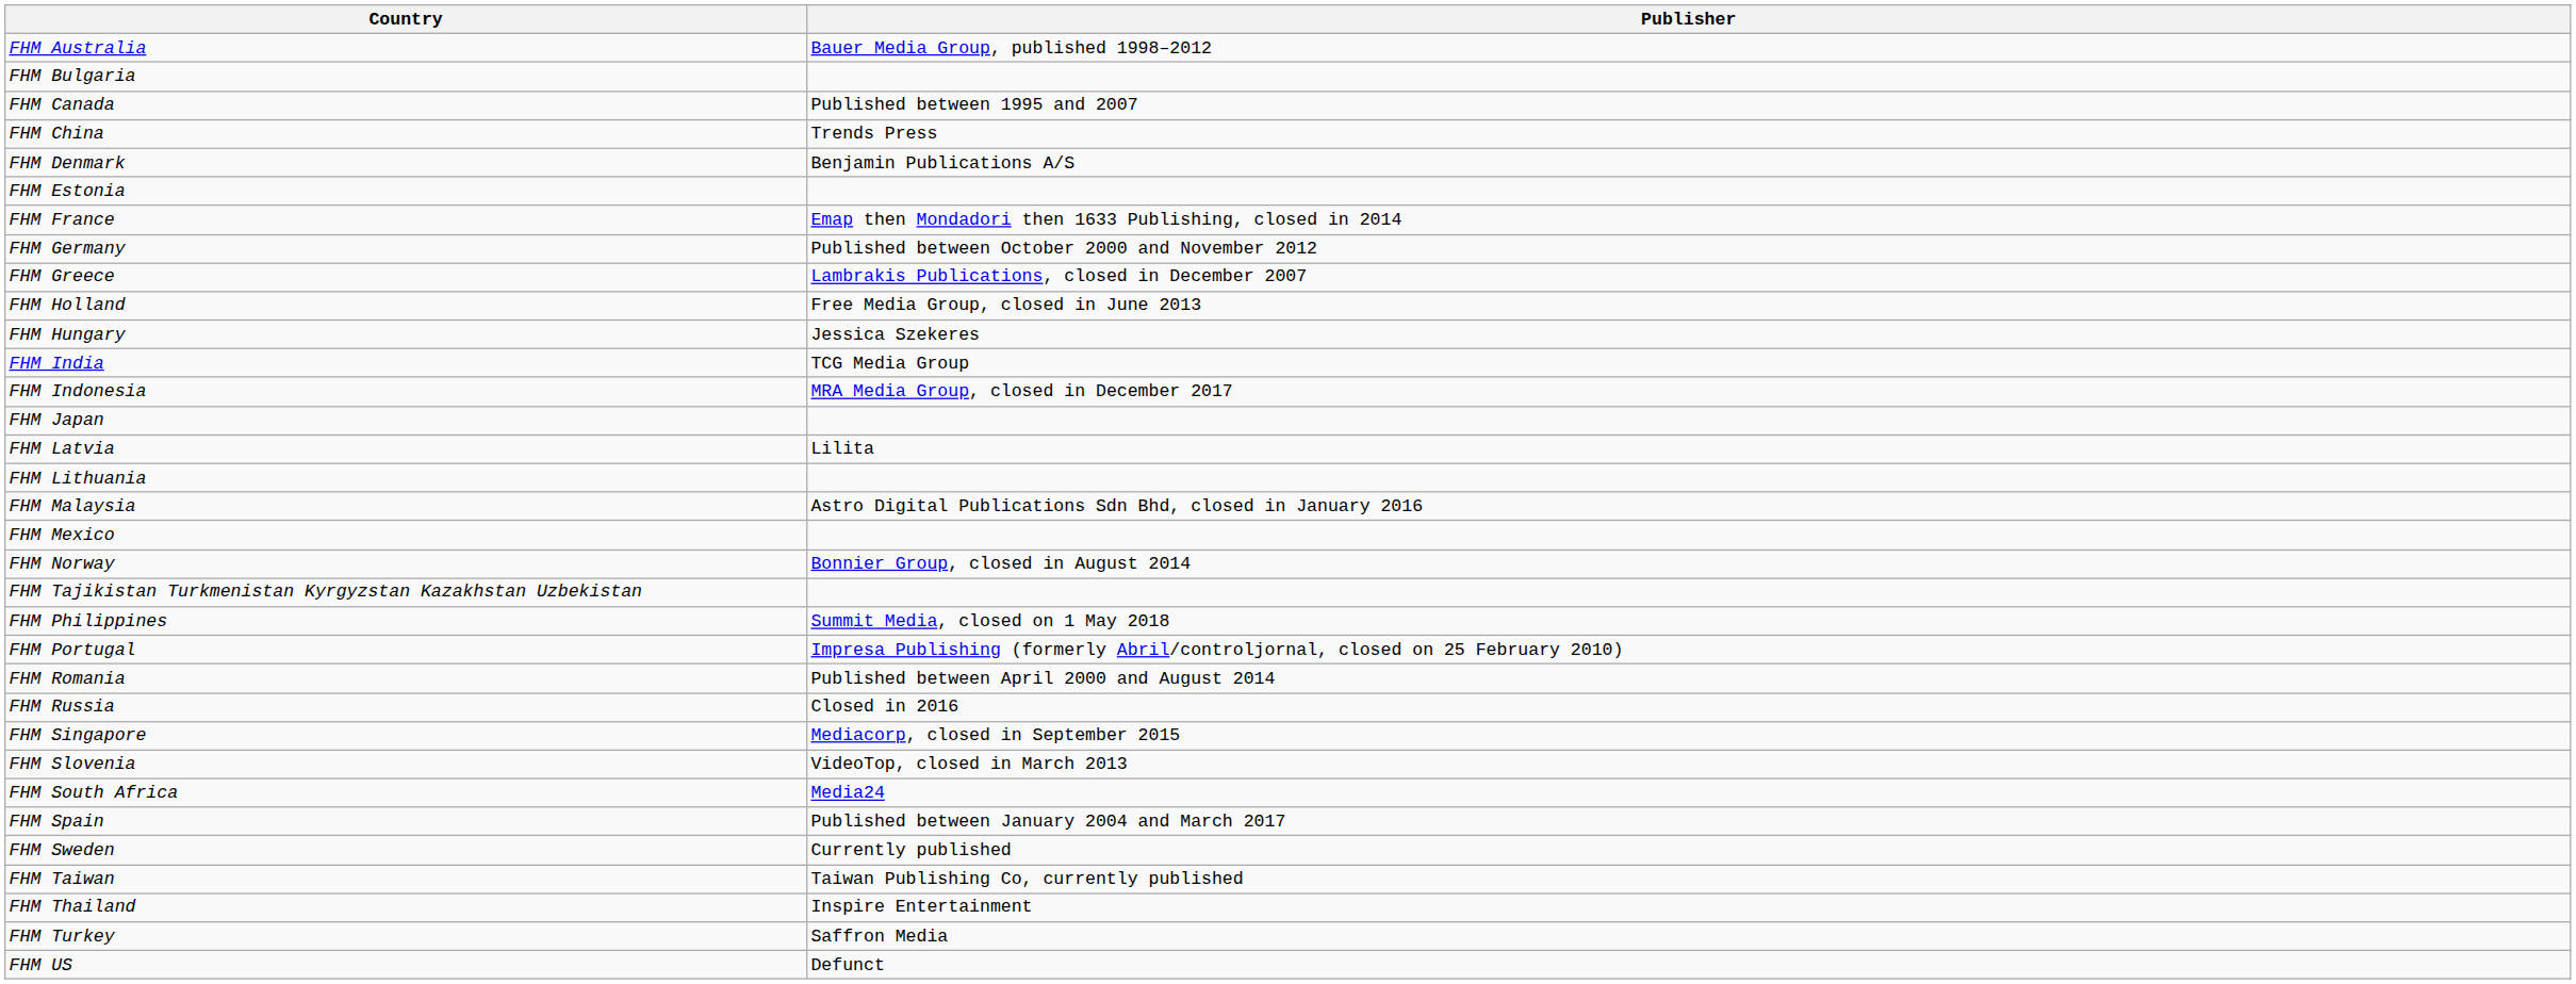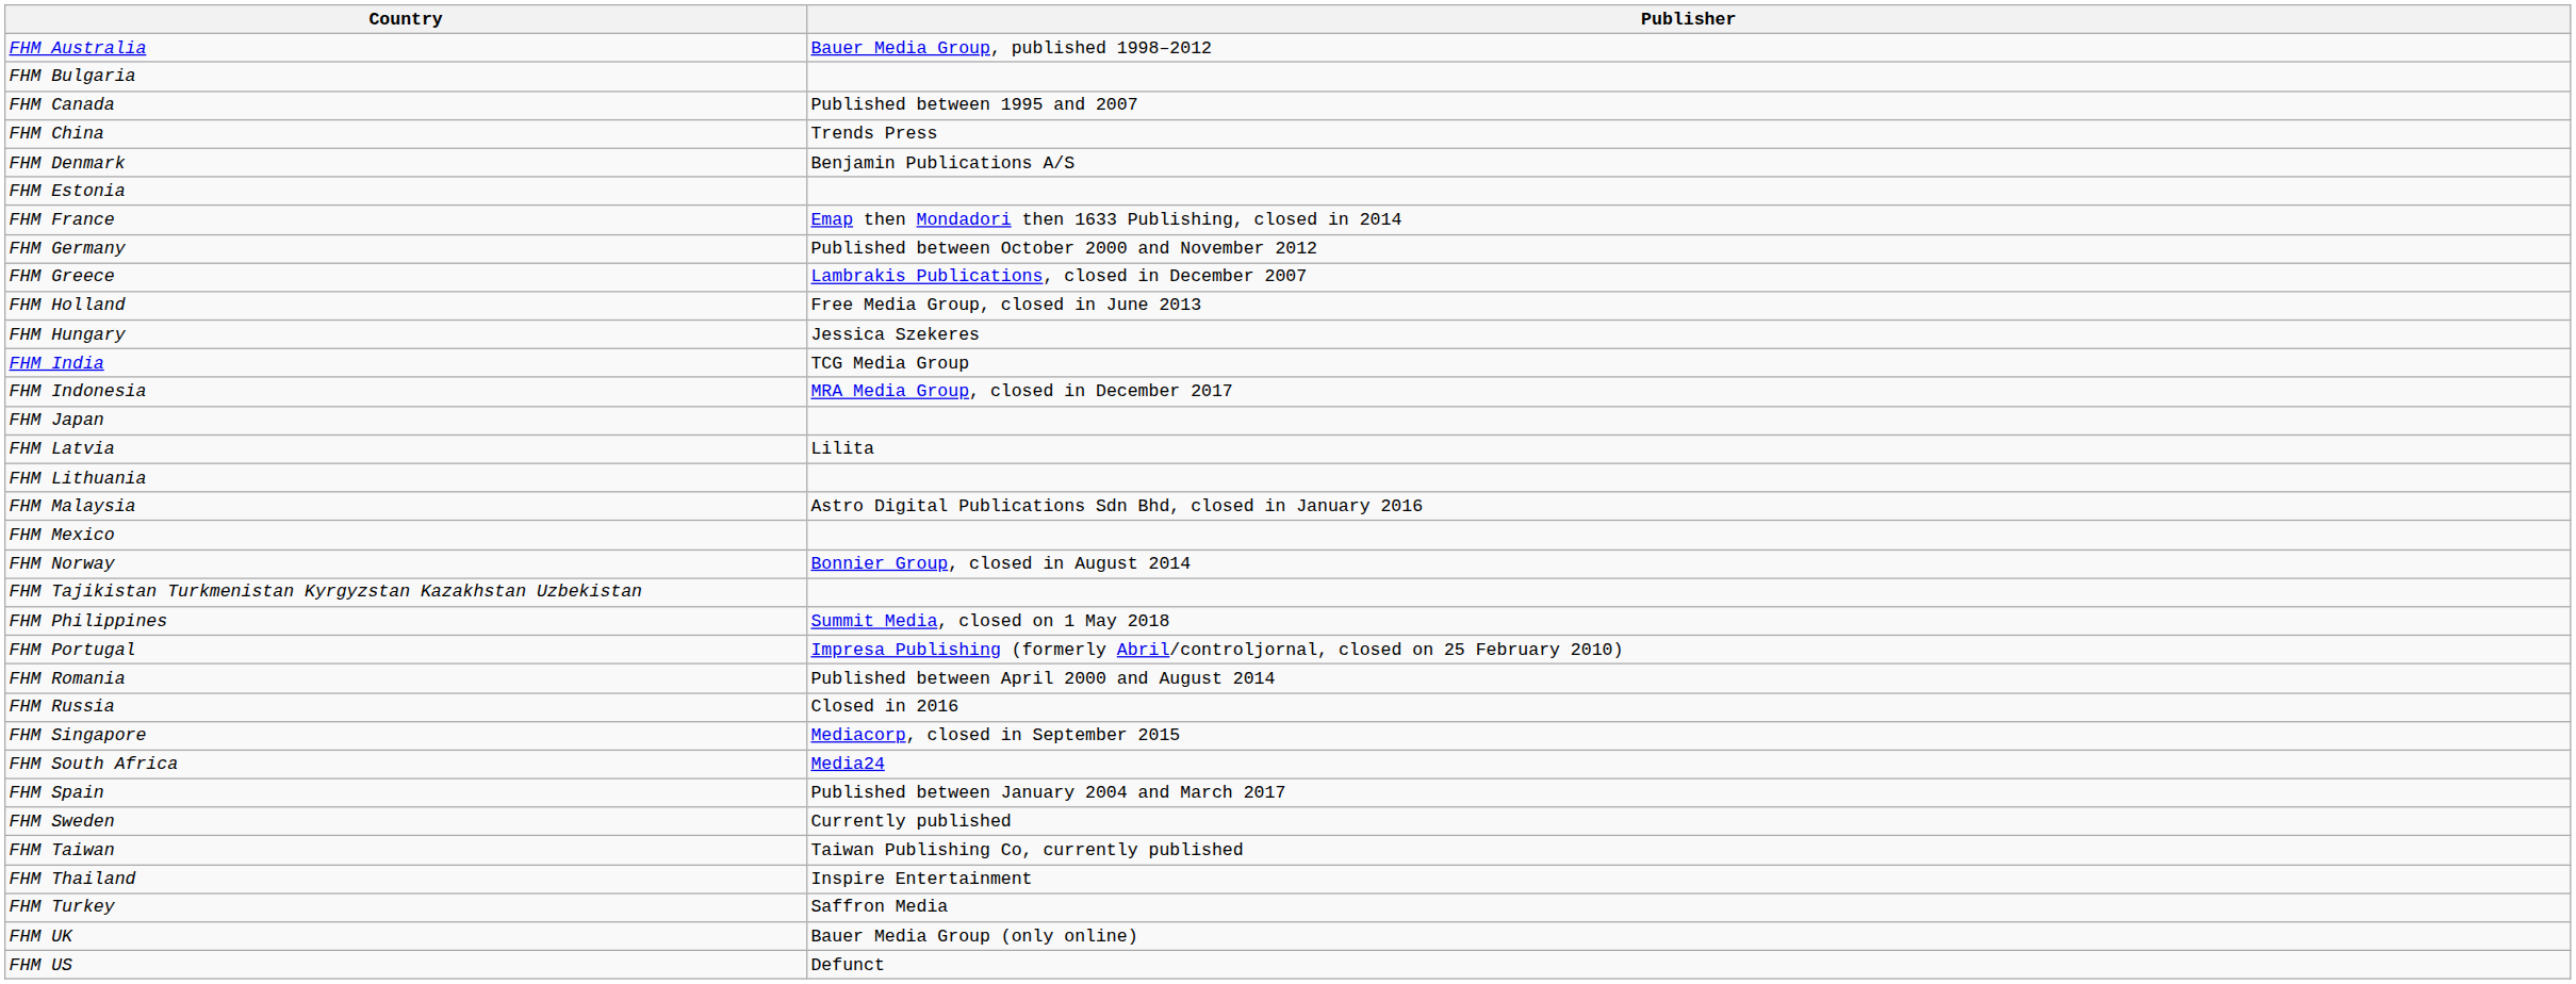 <table class="wikitable sortable">
 <tr>
 <th style="width:25%;">Country</th>
 <th style="width:55%;">Publisher</th>
 </tr>
 <tr>
 <td><em><a href='#'>FHM Australia</a></em></td>
 <td><a href='#'>Bauer Media Group</a>, published 1998–2012</td>
 </tr>
 <tr>
 <td><em>FHM Bulgaria</em></td>
 <td></td>
 </tr>
 <tr>
 <td><em>FHM Canada</em></td>
 <td>Published between 1995 and 2007</td>
 </tr>
 <tr>
 <td><em>FHM China</em></td>
 <td>Trends Press</td>
 </tr>
 <tr>
 <td><em>FHM Denmark</em></td>
 <td>Benjamin Publications A/S</td>
 </tr>
 <tr>
 <td><em>FHM Estonia</em></td>
 </tr>
 <tr>
 <td><em>FHM France</em></td>
 <td><a href='#'>Emap</a> then <a href='#'>Mondadori</a> then 1633 Publishing, closed in 2014</td>
 </tr>
 <tr>
 <td><em>FHM Germany</em></td>
 <td>Published between October 2000 and November 2012</td>
 </tr>
 <tr>
 <td><em>FHM Greece</em></td>
 <td><a href='#'>Lambrakis Publications</a>, closed in December 2007</td>
 </tr>
 <tr>
 <td><em>FHM Holland</em></td>
 <td>Free Media Group, closed in June 2013</td>
 </tr>
 <tr>
 <td><em>FHM Hungary</em></td>
 <td>Jessica Szekeres</td>
 </tr>
 <tr>
 <td><em><a href='#'>FHM India</a></em></td>
 <td>TCG Media Group</td>
 </tr>
 <tr>
 <td><em>FHM Indonesia</em></td>
 <td><a href='#'>MRA Media Group</a>, closed in December 2017</td>
 </tr>
 <tr>
 <td><em>FHM Japan</em></td>
 <td></td>
 </tr>
 <tr>
 <td><em>FHM Latvia</em></td>
 <td>Lilita</td>
 </tr>
 <tr>
 <td><em>FHM Lithuania</em></td>
 <td></td>
 </tr>
 <tr>
 <td><em>FHM Malaysia</em></td>
 <td>Astro Digital Publications Sdn Bhd, closed in January 2016</td>
 </tr>
 <tr>
 <td><em>FHM Mexico</em></td>
 <td></td>
 </tr>
 <tr>
 <td><em>FHM Norway</em></td>
 <td><a href='#'>Bonnier Group</a>, closed in August 2014</td>
 </tr>
 <tr>
 <td><em>FHM Tajikistan Turkmenistan Kyrgyzstan Kazakhstan Uzbekistan</em></td>
 <td></td>
 </tr>
 <tr>
 <td><em>FHM Philippines</em></td>
 <td><a href='#'>Summit Media</a>, closed on 1 May 2018</td>
 </tr>
 <tr>
 <td><em>FHM Portugal</em></td>
 <td><a href='#'>Impresa Publishing</a> (formerly <a href='#'>Abril</a>/controljornal, closed on 25 February 2010)</td>
 </tr>
 <tr>
 <td><em>FHM Romania</em></td>
 <td>Published between April 2000 and August 2014</td>
 </tr>
 <tr>
 <td><em>FHM Russia</em></td>
 <td>Closed in 2016</td>
 </tr>
 <tr>
 <td><em>FHM Singapore</em></td>
 <td><a href='#'>Mediacorp</a>, closed in September 2015</td>
 </tr>
 <tr>
-<td><em>FHM Slovenia</em></td>
-<td>VideoTop, closed in March 2013</td>
-</tr>
-<tr>
 <td><em>FHM South Africa</em></td>
 <td><a href='#'>Media24</a></td>
 </tr>
 <tr>
 <td><em>FHM Spain</em></td>
 <td>Published between January 2004 and March 2017</td>
 </tr>
 <tr>
 <td><em>FHM Sweden</em></td>
 <td>Currently published</td>
 </tr>
 <tr>
 <td><em>FHM Taiwan</em></td>
 <td>Taiwan Publishing Co, currently published</td>
 </tr>
 <tr>
 <td><em>FHM Thailand</em></td>
 <td>Inspire Entertainment</td>
 </tr>
 <tr>
 <td><em>FHM Turkey</em></td>
 <td>Saffron Media</td>
 </tr>
 <tr>
+<td><em>FHM UK</em></td>
+<td>Bauer Media Group (only online)</td>
+</tr>
+<tr>
 <td><em>FHM US</em></td>
 <td>Defunct</td>
 </tr>
 </table>
